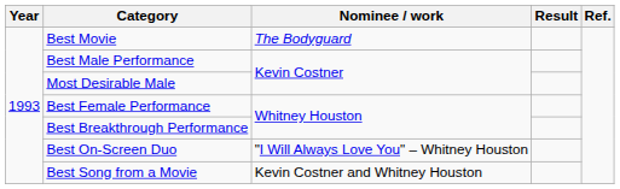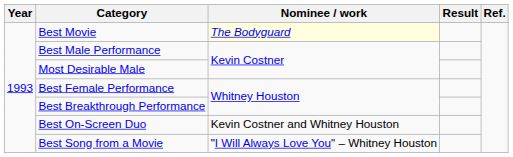 <table class="wikitable">
 <tr>
 <th>Year</th>
 <th>Category</th>
 <th>Nominee / work</th>
 <th>Result</th>
 <th>Ref.</th>
 </tr>
 <tr>
 <td rowspan="7"><a href='#'>1993</a></td>
 <td><a href='#'>Best Movie</a></td>
-<td><em><a href='#'>The Bodyguard</a></em></td>
+<td style="background: lightyellow;"><em><a href='#'>The Bodyguard</a></em></td>
 <td></td>
 <td rowspan="7" align="center"> <br> </td>
 </tr>
 <tr>
 <td><a href='#'>Best Male Performance</a></td>
 <td rowspan="2"><a href='#'>Kevin Costner</a></td>
 <td></td>
 </tr>
 <tr>
 <td><a href='#'>Most Desirable Male</a></td>
 <td></td>
 </tr>
 <tr>
 <td><a href='#'>Best Female Performance</a></td>
 <td rowspan=2><a href='#'>Whitney Houston</a></td>
 <td></td>
 </tr>
 <tr>
 <td><a href='#'>Best Breakthrough Performance</a></td>
 <td></td>
 </tr>
 <tr>
 <td><a href='#'>Best On-Screen Duo</a></td>
-<td>"<a href='#'>I Will Always Love You</a>" – Whitney Houston</td>
+<td>Kevin Costner and Whitney Houston</td>
 <td></td>
 </tr>
 <tr>
 <td><a href='#'>Best Song from a Movie</a></td>
-<td>Kevin Costner and Whitney Houston</td>
+<td>"<a href='#'>I Will Always Love You</a>" – Whitney Houston</td>
 <td></td>
 </tr>
 </table>
